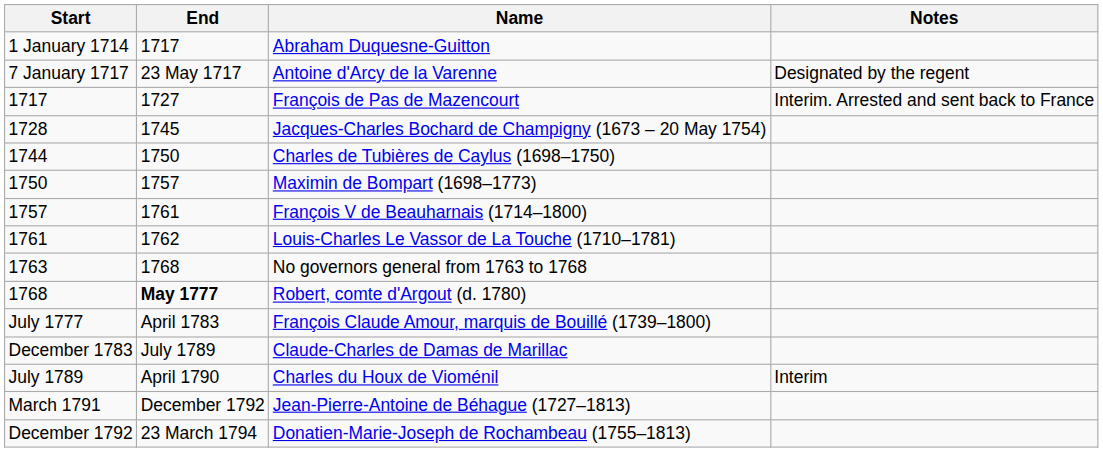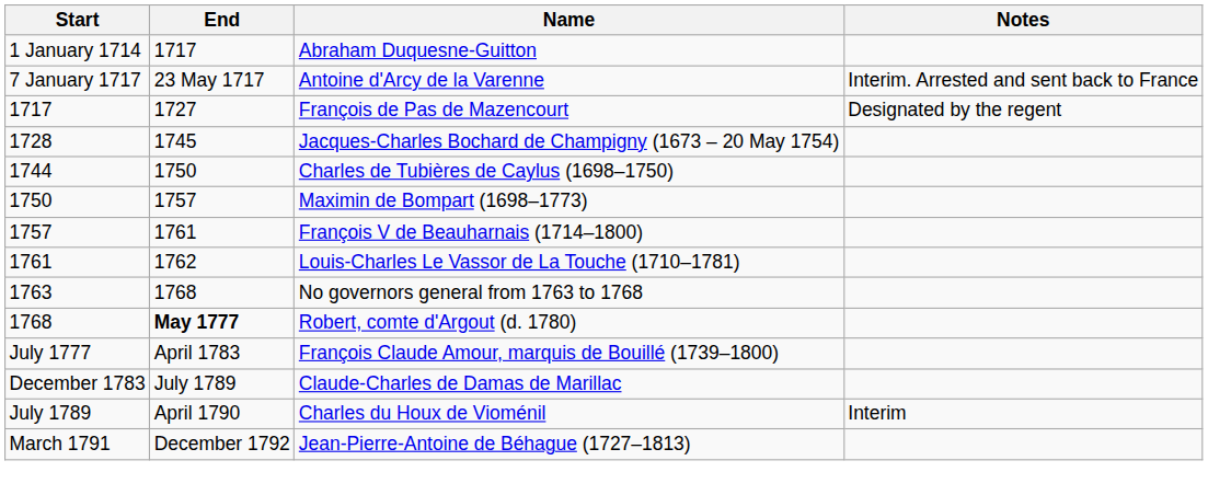 <table class=wikitable>
 <tr>
 <th>Start</th>
 <th>End</th>
 <th>Name</th>
 <th>Notes</th>
 </tr>
 <tr>
 <td>1 January 1714</td>
 <td>1717</td>
 <td><a href='#'>Abraham Duquesne-Guitton</a></td>
 </tr>
 <tr>
 <td>7 January 1717</td>
 <td>23 May 1717</td>
 <td><a href='#'>Antoine d'Arcy de la Varenne</a></td>
-<td>Designated by the regent</td>
+<td>Interim. Arrested and sent back to France</td>
 </tr>
 <tr>
 <td>1717</td>
 <td>1727</td>
 <td><a href='#'>François de Pas de Mazencourt</a></td>
-<td>Interim. Arrested and sent back to France</td>
+<td>Designated by the regent</td>
 </tr>
 <tr>
 <td>1728</td>
 <td>1745</td>
 <td><a href='#'>Jacques-Charles Bochard de Champigny</a> (1673 – 20 May 1754)</td>
 <td></td>
 </tr>
 <tr>
 <td>1744</td>
 <td>1750</td>
 <td><a href='#'>Charles de Tubières de Caylus</a> (1698–1750)</td>
 <td></td>
 </tr>
 <tr>
 <td>1750</td>
 <td>1757</td>
 <td><a href='#'>Maximin de Bompart</a> (1698–1773)</td>
 <td></td>
 </tr>
 <tr>
 <td>1757</td>
 <td>1761</td>
 <td><a href='#'>François V de Beauharnais</a> (1714–1800)</td>
 <td></td>
 </tr>
 <tr>
 <td>1761</td>
 <td>1762</td>
 <td><a href='#'>Louis-Charles Le Vassor de La Touche</a> (1710–1781)</td>
 <td></td>
 </tr>
 <tr>
 <td>1763</td>
 <td>1768</td>
 <td>No governors general from 1763 to 1768</td>
 <td></td>
 </tr>
 <tr>
 <td>1768</td>
 <td><strong>May 1777</strong></td>
 <td><a href='#'>Robert, comte d'Argout</a> (d. 1780)</td>
 <td></td>
 </tr>
 <tr>
 <td>July 1777</td>
 <td>April 1783</td>
 <td><a href='#'>François Claude Amour, marquis de Bouillé</a> (1739–1800)</td>
 <td></td>
 </tr>
 <tr>
 <td>December 1783</td>
 <td>July 1789</td>
 <td><a href='#'>Claude-Charles de Damas de Marillac</a></td>
 <td></td>
 </tr>
 <tr>
 <td>July 1789</td>
 <td>April 1790</td>
 <td><a href='#'>Charles du Houx de Vioménil</a></td>
 <td>Interim</td>
 </tr>
 <tr>
 <td>March 1791</td>
 <td>December 1792</td>
 <td><a href='#'>Jean-Pierre-Antoine de Béhague</a> (1727–1813)</td>
 <td></td>
 </tr>
-<tr>
-<td>December 1792</td>
-<td>23 March 1794</td>
-<td><a href='#'>Donatien-Marie-Joseph de Rochambeau</a> (1755–1813)</td>
-<td></td>
-</tr>
 </table>
